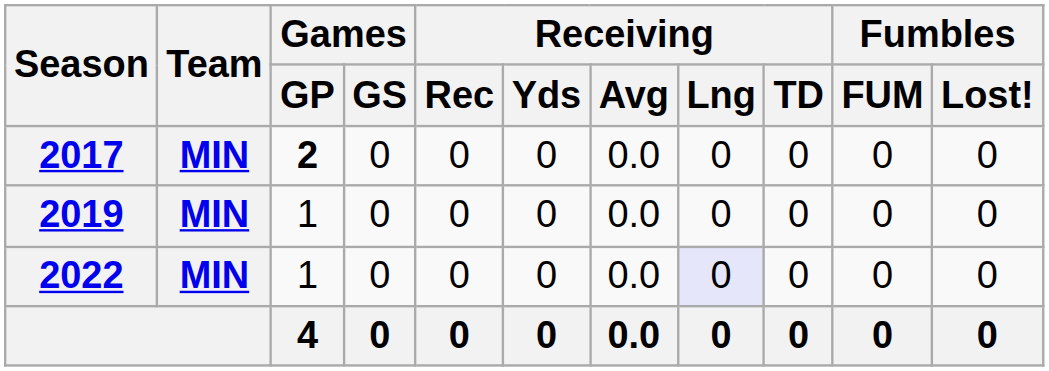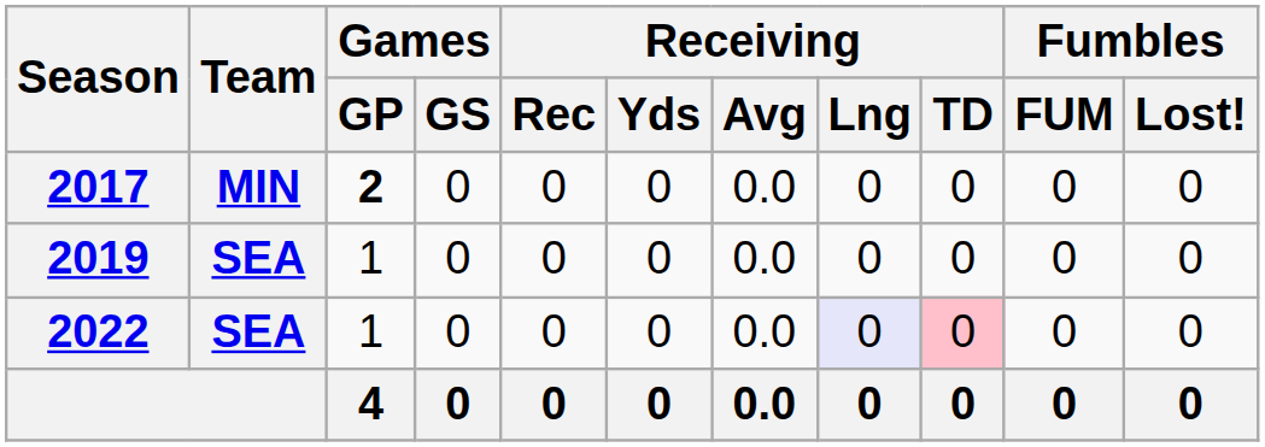 <table class="wikitable" style="text-align:center;">
 <tr>
 <th rowspan="2">Season</th>
 <th rowspan="2">Team</th>
 <th colspan="2">Games</th>
 <th colspan="5">Receiving</th>
 <th colspan="2">Fumbles</th>
 </tr>
 <tr>
 <th>GP</th>
 <th>GS</th>
 <th>Rec</th>
 <th>Yds</th>
 <th>Avg</th>
 <th>Lng</th>
 <th>TD</th>
 <th>FUM</th>
 <th>Lost!</th>
 </tr>
 <tr>
 <th><a href='#'>2017</a></th>
 <th><a href='#'>MIN</a></th>
 <td><strong>2</strong></td>
 <td>0</td>
 <td>0</td>
 <td>0</td>
 <td>0.0</td>
 <td>0</td>
 <td>0</td>
 <td>0</td>
 <td>0</td>
 </tr>
 <tr>
 <th><a href='#'>2019</a></th>
-<th><a href='#'>MIN</a></th>
+<th><a href='#'>SEA</a></th>
 <td>1</td>
 <td>0</td>
 <td>0</td>
 <td>0</td>
 <td>0.0</td>
 <td>0</td>
 <td>0</td>
 <td>0</td>
 <td>0</td>
 </tr>
 <tr>
 <th><a href='#'>2022</a></th>
-<th><a href='#'>MIN</a></th>
+<th><a href='#'>SEA</a></th>
 <td>1</td>
 <td>0</td>
 <td>0</td>
 <td>0</td>
 <td>0.0</td>
 <td style="background: lavender;">0</td>
-<td>0</td>
+<td style="background: pink;">0</td>
 <td>0</td>
 <td>0</td>
 </tr>
 <tr>
 <th colspan="2"></th>
 <th>4</th>
 <th>0</th>
 <th>0</th>
 <th>0</th>
 <th>0.0</th>
 <th>0</th>
 <th>0</th>
 <th>0</th>
 <th>0</th>
 </tr>
 </table>
